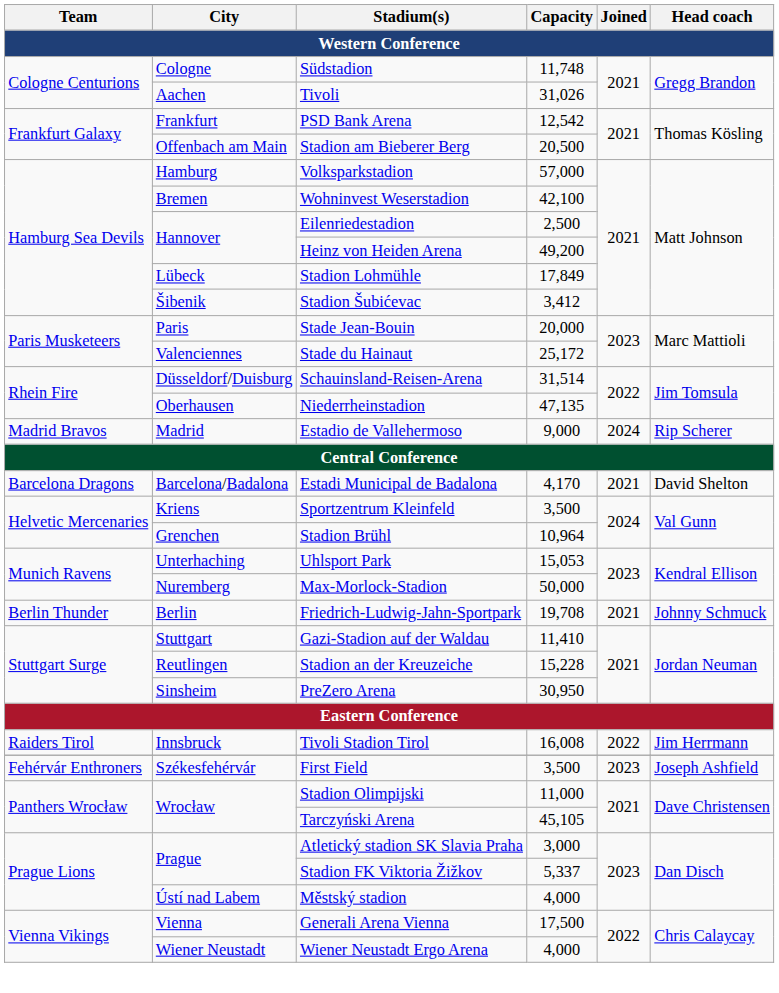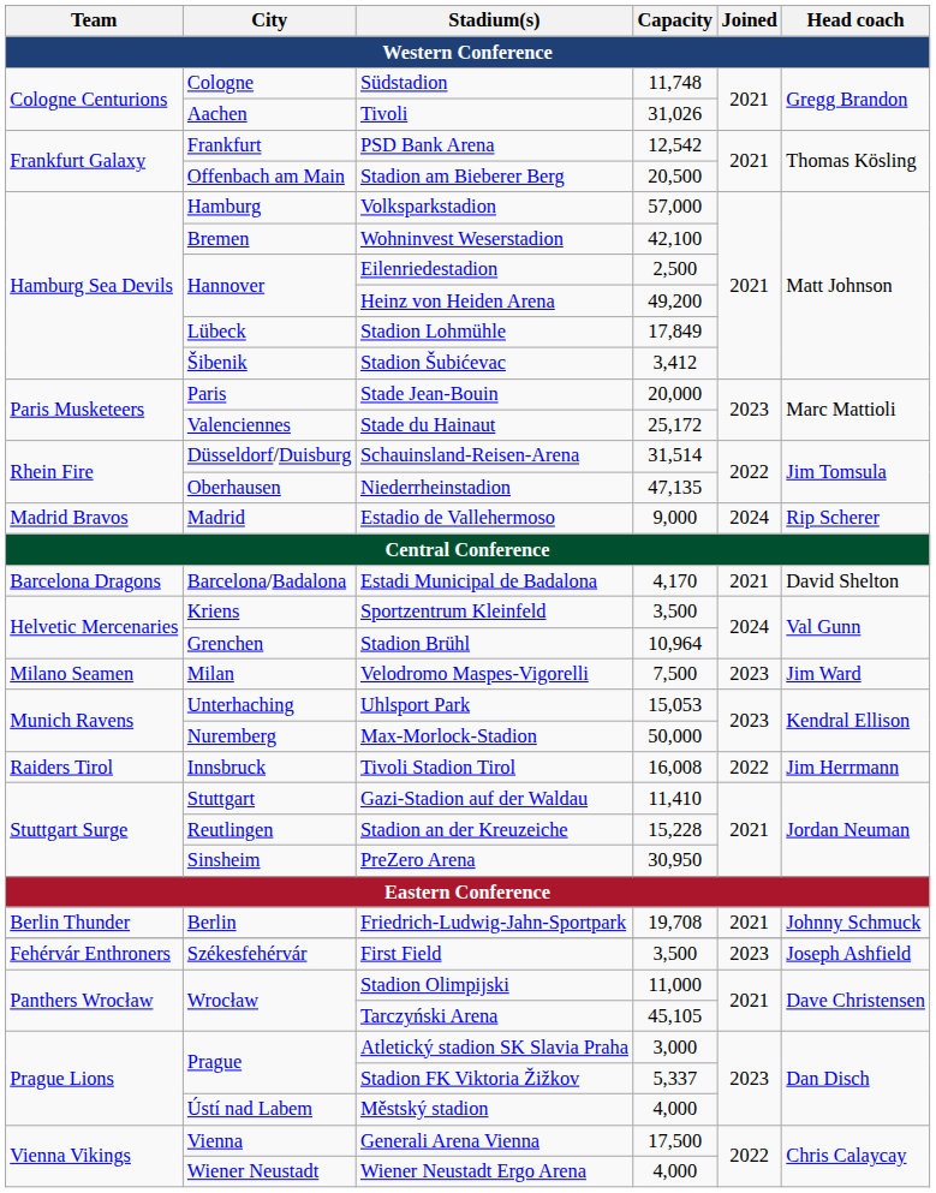 <table class="wikitable" style="text-align:left;">
 <tr>
 <th scope="col">Team</th>
 <th scope="col">City</th>
 <th scope="col">Stadium(s)</th>
 <th scope="col">Capacity</th>
 <th scope="col">Joined</th>
 <th scope="col">Head coach</th>
 </tr>
 <tr>
 <th colspan="6" style="color:#ffffff; background:#1f3f77;">Western Conference</th>
 </tr>
 <tr>
 <td rowspan="2" scope="row"><a href='#'>Cologne Centurions</a></td>
 <td> <a href='#'>Cologne</a></td>
 <td><a href='#'>Südstadion</a></td>
 <td align=center>11,748</td>
 <td rowspan="2" align=center>2021</td>
 <td rowspan="2"> <a href='#'>Gregg Brandon</a></td>
 </tr>
 <tr>
 <td> <a href='#'>Aachen</a></td>
 <td><a href='#'>Tivoli</a></td>
 <td align=center>31,026</td>
 </tr>
 <tr>
 <td rowspan="2" scope="row"><a href='#'>Frankfurt Galaxy</a></td>
 <td> <a href='#'>Frankfurt</a></td>
 <td><a href='#'>PSD Bank Arena</a></td>
 <td align=center>12,542</td>
 <td rowspan="2" align=center>2021</td>
 <td rowspan="2"> Thomas Kösling</td>
 </tr>
 <tr>
 <td> <a href='#'>Offenbach am Main</a></td>
 <td><a href='#'>Stadion am Bieberer Berg</a></td>
 <td align=center>20,500</td>
 </tr>
 <tr>
 <td rowspan="6" scope="row"><a href='#'>Hamburg Sea Devils</a></td>
 <td rowspan="1"> <a href='#'>Hamburg</a></td>
 <td><a href='#'>Volksparkstadion</a></td>
 <td align=center>57,000</td>
 <td rowspan="6" align=center>2021</td>
 <td rowspan="6"> Matt Johnson</td>
 </tr>
 <tr>
 <td> <a href='#'>Bremen</a></td>
 <td><a href='#'>Wohninvest Weserstadion</a></td>
 <td align=center>42,100</td>
 </tr>
 <tr>
 <td rowspan="2"> <a href='#'>Hannover</a></td>
 <td><a href='#'>Eilenriedestadion</a></td>
 <td align=center>2,500</td>
 </tr>
 <tr>
 <td><a href='#'>Heinz von Heiden Arena</a></td>
 <td align=center>49,200</td>
 </tr>
 <tr>
 <td> <a href='#'>Lübeck</a></td>
 <td><a href='#'>Stadion Lohmühle</a></td>
 <td align=center>17,849</td>
 </tr>
 <tr>
 <td> <a href='#'>Šibenik</a></td>
 <td><a href='#'>Stadion Šubićevac</a></td>
 <td align=center>3,412</td>
 </tr>
 <tr>
 <td rowspan="2" scope="row"><a href='#'>Paris Musketeers</a></td>
 <td> <a href='#'>Paris</a></td>
 <td><a href='#'> Stade Jean-Bouin</a></td>
 <td align=center>20,000</td>
 <td rowspan="2" align=center>2023</td>
 <td rowspan="2"> Marc Mattioli</td>
 </tr>
 <tr>
 <td> <a href='#'>Valenciennes</a></td>
 <td><a href='#'>Stade du Hainaut</a></td>
 <td align=center>25,172</td>
 </tr>
 <tr>
 <td rowspan="2" scope="row"><a href='#'>Rhein Fire</a></td>
 <td> <a href='#'>Düsseldorf</a>/<a href='#'>Duisburg</a></td>
 <td><a href='#'>Schauinsland-Reisen-Arena</a></td>
 <td align=center>31,514</td>
 <td rowspan="2" align=center>2022</td>
 <td rowspan="2"> <a href='#'>Jim Tomsula</a></td>
 </tr>
 <tr>
 <td> <a href='#'>Oberhausen</a></td>
 <td><a href='#'>Niederrheinstadion</a></td>
 <td align=center>47,135</td>
 </tr>
 <tr>
 <td scope="row"><a href='#'>Madrid Bravos</a></td>
 <td> <a href='#'>Madrid</a></td>
 <td><a href='#'>Estadio de Vallehermoso</a></td>
 <td align=center>9,000</td>
 <td align=center>2024</td>
 <td> <a href='#'>Rip Scherer</a></td>
 </tr>
 <tr>
 <th colspan="6" style="color:#ffffff; background:#005030;">Central Conference</th>
 </tr>
 <tr>
 <td scope="row"><a href='#'>Barcelona Dragons</a></td>
 <td> <a href='#'>Barcelona</a>/<a href='#'>Badalona</a></td>
 <td><a href='#'>Estadi Municipal de Badalona</a></td>
 <td align=center>4,170</td>
 <td align=center>2021</td>
 <td> David Shelton</td>
 </tr>
 <tr>
 <td rowspan="2" scope="row"><a href='#'>Helvetic Mercenaries</a></td>
 <td> <a href='#'>Kriens</a></td>
 <td><a href='#'>Sportzentrum Kleinfeld</a></td>
 <td align=center>3,500</td>
 <td rowspan="2" align=center>2024</td>
 <td rowspan="2"> <a href='#'>Val Gunn</a></td>
 </tr>
 <tr>
 <td> <a href='#'>Grenchen</a></td>
 <td><a href='#'>Stadion Brühl</a></td>
 <td align=center>10,964</td>
 </tr>
 <tr>
+<td scope="row"><a href='#'>Milano Seamen</a></td>
+<td> <a href='#'>Milan</a></td>
+<td><a href='#'>Velodromo Maspes-Vigorelli</a></td>
+<td align=center>7,500</td>
+<td align=center>2023</td>
+<td> <a href='#'>Jim Ward</a></td>
+</tr>
+<tr>
 <td rowspan="2" scope="row"><a href='#'>Munich Ravens</a></td>
 <td> <a href='#'>Unterhaching</a></td>
 <td><a href='#'>Uhlsport Park</a></td>
 <td align=center>15,053</td>
 <td rowspan="2" align=center>2023</td>
 <td rowspan="2"> <a href='#'>Kendral Ellison</a></td>
 </tr>
 <tr>
 <td> <a href='#'>Nuremberg</a></td>
 <td><a href='#'>Max-Morlock-Stadion</a></td>
 <td align=center>50,000</td>
 </tr>
 <tr>
-<td scope="row"><a href='#'>Berlin Thunder</a></td>
-<td> <a href='#'>Berlin</a></td>
-<td><a href='#'>Friedrich-Ludwig-Jahn-Sportpark</a></td>
-<td align=center>19,708</td>
-<td align=center>2021</td>
-<td> <a href='#'>Johnny Schmuck</a></td>
+<td scope="row"><a href='#'>Raiders Tirol</a></td>
+<td> <a href='#'>Innsbruck</a></td>
+<td><a href='#'>Tivoli Stadion Tirol</a></td>
+<td align=center>16,008</td>
+<td align=center>2022</td>
+<td> <a href='#'>Jim Herrmann</a></td>
 </tr>
 <tr>
 <td rowspan="3" scope="row"><a href='#'>Stuttgart Surge</a></td>
 <td> <a href='#'>Stuttgart</a></td>
 <td><a href='#'>Gazi-Stadion auf der Waldau</a></td>
 <td align=center>11,410</td>
 <td rowspan="3" align=center>2021</td>
 <td rowspan="3"> <a href='#'>Jordan Neuman</a></td>
 </tr>
 <tr>
 <td> <a href='#'>Reutlingen</a></td>
 <td><a href='#'>Stadion an der Kreuzeiche</a></td>
 <td align=center>15,228</td>
 </tr>
 <tr>
 <td> <a href='#'>Sinsheim</a></td>
 <td><a href='#'>PreZero Arena</a></td>
 <td align=center>30,950</td>
 </tr>
 <tr>
 <th colspan="6" style="color:#ffffff; background:#ac162c;">Eastern Conference</th>
 </tr>
 <tr>
-<td scope="row"><a href='#'>Raiders Tirol</a></td>
-<td> <a href='#'>Innsbruck</a></td>
-<td><a href='#'>Tivoli Stadion Tirol</a></td>
-<td align=center>16,008</td>
-<td align=center>2022</td>
-<td> <a href='#'>Jim Herrmann</a></td>
+<td scope="row"><a href='#'>Berlin Thunder</a></td>
+<td> <a href='#'>Berlin</a></td>
+<td><a href='#'>Friedrich-Ludwig-Jahn-Sportpark</a></td>
+<td align=center>19,708</td>
+<td align=center>2021</td>
+<td> <a href='#'>Johnny Schmuck</a></td>
 </tr>
 <tr>
 </tr>
 <tr>
 <td scope="row"><a href='#'>Fehérvár Enthroners</a></td>
 <td> <a href='#'>Székesfehérvár</a></td>
 <td><a href='#'>First Field</a></td>
 <td align=center>3,500</td>
 <td align=center>2023</td>
 <td> <a href='#'>Joseph Ashfield</a></td>
 </tr>
 <tr>
 <td rowspan="2" scope="row"><a href='#'>Panthers Wrocław</a></td>
 <td rowspan="2"> <a href='#'>Wrocław</a></td>
 <td><a href='#'>Stadion Olimpijski</a></td>
 <td align=center>11,000</td>
 <td rowspan="2" align=center>2021</td>
 <td rowspan="2"> <a href='#'>Dave Christensen</a></td>
 </tr>
 <tr>
 <td><a href='#'>Tarczyński Arena</a></td>
 <td align=center>45,105</td>
 </tr>
 <tr>
 <td rowspan="3" scope="row"><a href='#'>Prague Lions</a></td>
 <td rowspan="2"> <a href='#'>Prague</a></td>
 <td><a href='#'>Atletický stadion SK Slavia Praha</a></td>
 <td align=center>3,000</td>
 <td rowspan="3" align=center>2023</td>
 <td rowspan="3"> <a href='#'>Dan Disch</a></td>
 </tr>
 <tr>
 <td><a href='#'>Stadion FK Viktoria Žižkov</a></td>
 <td align=center>5,337</td>
 </tr>
 <tr>
 <td> <a href='#'>Ústí nad Labem</a></td>
 <td><a href='#'>Městský stadion</a></td>
 <td align=center>4,000</td>
 </tr>
 <tr>
 <td rowspan="2" scope="row"><a href='#'>Vienna Vikings</a></td>
 <td> <a href='#'>Vienna</a></td>
 <td><a href='#'>Generali Arena Vienna</a></td>
 <td align=center>17,500</td>
 <td rowspan="2" align=center>2022</td>
 <td rowspan="2"> <a href='#'>Chris Calaycay</a></td>
 </tr>
 <tr>
 <td> <a href='#'>Wiener Neustadt</a></td>
 <td><a href='#'>Wiener Neustadt Ergo Arena</a></td>
 <td align=center>4,000</td>
 </tr>
 </table>
